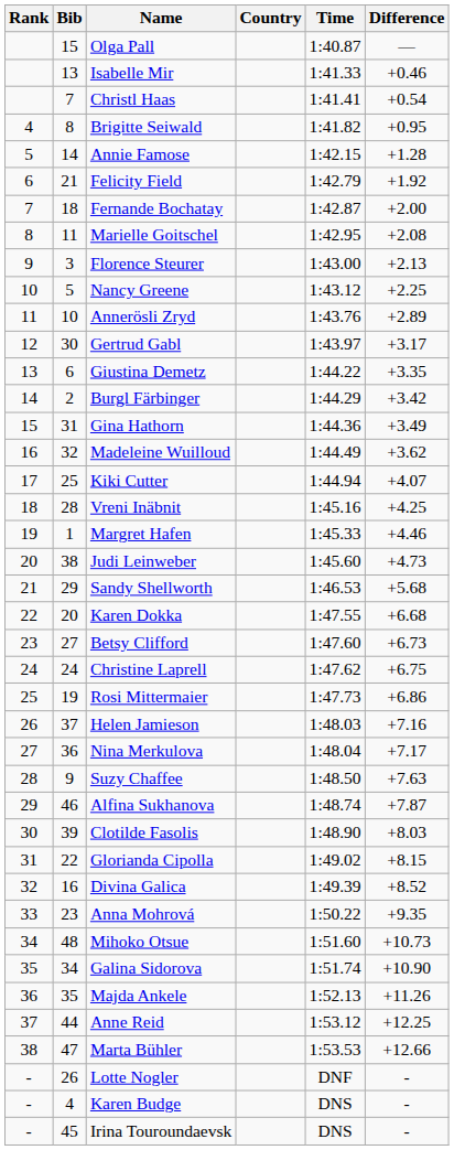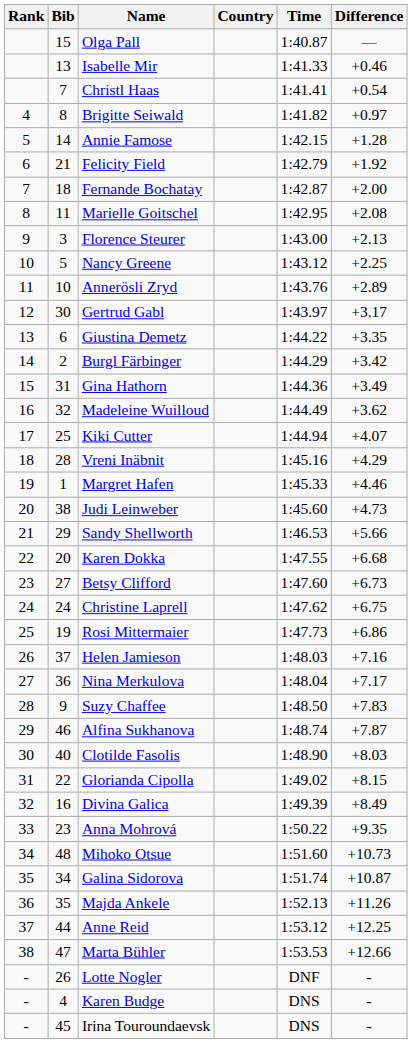 <table class="wikitable sortable" style="text-align:center">
 <tr>
 <th>Rank</th>
 <th>Bib</th>
 <th>Name</th>
 <th>Country</th>
 <th>Time</th>
 <th>Difference</th>
 </tr>
 <tr>
 <td></td>
 <td>15</td>
 <td align=left><a href='#'>Olga Pall</a></td>
 <td align=left></td>
 <td>1:40.87</td>
 <td>—</td>
 </tr>
 <tr>
 <td></td>
 <td>13</td>
 <td align=left><a href='#'>Isabelle Mir</a></td>
 <td align=left></td>
 <td>1:41.33</td>
 <td>+0.46</td>
 </tr>
 <tr>
 <td></td>
 <td>7</td>
 <td align=left><a href='#'>Christl Haas</a></td>
 <td align=left></td>
 <td>1:41.41</td>
 <td>+0.54</td>
 </tr>
 <tr>
 <td>4</td>
 <td>8</td>
 <td align=left><a href='#'>Brigitte Seiwald</a></td>
 <td align=left></td>
 <td>1:41.82</td>
-<td>+0.95</td>
+<td>+0.97</td>
 </tr>
 <tr>
 <td>5</td>
 <td>14</td>
 <td align=left><a href='#'>Annie Famose</a></td>
 <td align=left></td>
 <td>1:42.15</td>
 <td>+1.28</td>
 </tr>
 <tr>
 <td>6</td>
 <td>21</td>
 <td align=left><a href='#'>Felicity Field</a></td>
 <td align=left></td>
 <td>1:42.79</td>
 <td>+1.92</td>
 </tr>
 <tr>
 <td>7</td>
 <td>18</td>
 <td align=left><a href='#'>Fernande Bochatay</a></td>
 <td align=left></td>
 <td>1:42.87</td>
 <td>+2.00</td>
 </tr>
 <tr>
 <td>8</td>
 <td>11</td>
 <td align=left><a href='#'>Marielle Goitschel</a></td>
 <td align=left></td>
 <td>1:42.95</td>
 <td>+2.08</td>
 </tr>
 <tr>
 <td>9</td>
 <td>3</td>
 <td align=left><a href='#'>Florence Steurer</a></td>
 <td align=left></td>
 <td>1:43.00</td>
 <td>+2.13</td>
 </tr>
 <tr>
 <td>10</td>
 <td>5</td>
 <td align=left><a href='#'>Nancy Greene</a></td>
 <td align=left></td>
 <td>1:43.12</td>
 <td>+2.25</td>
 </tr>
 <tr>
 <td>11</td>
 <td>10</td>
 <td align=left><a href='#'>Annerösli Zryd</a></td>
 <td align=left></td>
 <td>1:43.76</td>
 <td>+2.89</td>
 </tr>
 <tr>
 <td>12</td>
 <td>30</td>
 <td align=left><a href='#'>Gertrud Gabl</a></td>
 <td align=left></td>
 <td>1:43.97</td>
 <td>+3.17</td>
 </tr>
 <tr>
 <td>13</td>
 <td>6</td>
 <td align=left><a href='#'>Giustina Demetz</a></td>
 <td align=left></td>
 <td>1:44.22</td>
 <td>+3.35</td>
 </tr>
 <tr>
 <td>14</td>
 <td>2</td>
 <td align=left><a href='#'>Burgl Färbinger</a></td>
 <td align=left></td>
 <td>1:44.29</td>
 <td>+3.42</td>
 </tr>
 <tr>
 <td>15</td>
 <td>31</td>
 <td align=left><a href='#'>Gina Hathorn</a></td>
 <td align=left></td>
 <td>1:44.36</td>
 <td>+3.49</td>
 </tr>
 <tr>
 <td>16</td>
 <td>32</td>
 <td align=left><a href='#'>Madeleine Wuilloud</a></td>
 <td align=left></td>
 <td>1:44.49</td>
 <td>+3.62</td>
 </tr>
 <tr>
 <td>17</td>
 <td>25</td>
 <td align=left><a href='#'>Kiki Cutter</a></td>
 <td align=left></td>
 <td>1:44.94</td>
 <td>+4.07</td>
 </tr>
 <tr>
 <td>18</td>
 <td>28</td>
 <td align=left><a href='#'>Vreni Inäbnit</a></td>
 <td align=left></td>
 <td>1:45.16</td>
-<td>+4.25</td>
+<td>+4.29</td>
 </tr>
 <tr>
 <td>19</td>
 <td>1</td>
 <td align=left><a href='#'>Margret Hafen</a></td>
 <td align=left></td>
 <td>1:45.33</td>
 <td>+4.46</td>
 </tr>
 <tr>
 <td>20</td>
 <td>38</td>
 <td align=left><a href='#'>Judi Leinweber</a></td>
 <td align=left></td>
 <td>1:45.60</td>
 <td>+4.73</td>
 </tr>
 <tr>
 <td>21</td>
 <td>29</td>
 <td align=left><a href='#'>Sandy Shellworth</a></td>
 <td align=left></td>
 <td>1:46.53</td>
-<td>+5.68</td>
+<td>+5.66</td>
 </tr>
 <tr>
 <td>22</td>
 <td>20</td>
 <td align=left><a href='#'>Karen Dokka</a></td>
 <td align=left></td>
 <td>1:47.55</td>
 <td>+6.68</td>
 </tr>
 <tr>
 <td>23</td>
 <td>27</td>
 <td align=left><a href='#'>Betsy Clifford</a></td>
 <td align=left></td>
 <td>1:47.60</td>
 <td>+6.73</td>
 </tr>
 <tr>
 <td>24</td>
 <td>24</td>
 <td align=left><a href='#'>Christine Laprell</a></td>
 <td align=left></td>
 <td>1:47.62</td>
 <td>+6.75</td>
 </tr>
 <tr>
 <td>25</td>
 <td>19</td>
 <td align=left><a href='#'>Rosi Mittermaier</a></td>
 <td align=left></td>
 <td>1:47.73</td>
 <td>+6.86</td>
 </tr>
 <tr>
 <td>26</td>
 <td>37</td>
 <td align=left><a href='#'>Helen Jamieson</a></td>
 <td align=left></td>
 <td>1:48.03</td>
 <td>+7.16</td>
 </tr>
 <tr>
 <td>27</td>
 <td>36</td>
 <td align=left><a href='#'>Nina Merkulova</a></td>
 <td align=left></td>
 <td>1:48.04</td>
 <td>+7.17</td>
 </tr>
 <tr>
 <td>28</td>
 <td>9</td>
 <td align=left><a href='#'>Suzy Chaffee</a></td>
 <td align=left></td>
 <td>1:48.50</td>
-<td>+7.63</td>
+<td>+7.83</td>
 </tr>
 <tr>
 <td>29</td>
 <td>46</td>
 <td align=left><a href='#'>Alfina Sukhanova</a></td>
 <td align=left></td>
 <td>1:48.74</td>
 <td>+7.87</td>
 </tr>
 <tr>
 <td>30</td>
-<td>39</td>
+<td>40</td>
 <td align=left><a href='#'>Clotilde Fasolis</a></td>
 <td align=left></td>
 <td>1:48.90</td>
 <td>+8.03</td>
 </tr>
 <tr>
 <td>31</td>
 <td>22</td>
 <td align=left><a href='#'>Glorianda Cipolla</a></td>
 <td align=left></td>
 <td>1:49.02</td>
 <td>+8.15</td>
 </tr>
 <tr>
 <td>32</td>
 <td>16</td>
 <td align=left><a href='#'>Divina Galica</a></td>
 <td align=left></td>
 <td>1:49.39</td>
-<td>+8.52</td>
+<td>+8.49</td>
 </tr>
 <tr>
 <td>33</td>
 <td>23</td>
 <td align=left><a href='#'>Anna Mohrová</a></td>
 <td align=left></td>
 <td>1:50.22</td>
 <td>+9.35</td>
 </tr>
 <tr>
 <td>34</td>
 <td>48</td>
 <td align=left><a href='#'>Mihoko Otsue</a></td>
 <td align=left></td>
 <td>1:51.60</td>
 <td>+10.73</td>
 </tr>
 <tr>
 <td>35</td>
 <td>34</td>
 <td align=left><a href='#'>Galina Sidorova</a></td>
 <td align=left></td>
 <td>1:51.74</td>
-<td>+10.90</td>
+<td>+10.87</td>
 </tr>
 <tr>
 <td>36</td>
 <td>35</td>
 <td align=left><a href='#'>Majda Ankele</a></td>
 <td align=left></td>
 <td>1:52.13</td>
 <td>+11.26</td>
 </tr>
 <tr>
 <td>37</td>
 <td>44</td>
 <td align=left><a href='#'>Anne Reid</a></td>
 <td align=left></td>
 <td>1:53.12</td>
 <td>+12.25</td>
 </tr>
 <tr>
 <td>38</td>
 <td>47</td>
 <td align=left><a href='#'>Marta Bühler</a></td>
 <td align=left></td>
 <td>1:53.53</td>
 <td>+12.66</td>
 </tr>
 <tr>
 <td>-</td>
 <td>26</td>
 <td align=left><a href='#'>Lotte Nogler</a></td>
 <td align=left></td>
 <td>DNF</td>
 <td>-</td>
 </tr>
 <tr>
 <td>-</td>
 <td>4</td>
 <td align=left><a href='#'>Karen Budge</a></td>
 <td align=left></td>
 <td>DNS</td>
 <td>-</td>
 </tr>
 <tr>
 <td>-</td>
 <td>45</td>
 <td align=left>Irina Touroundaevsk</td>
 <td align=left></td>
 <td>DNS</td>
 <td>-</td>
 </tr>
 </table>
